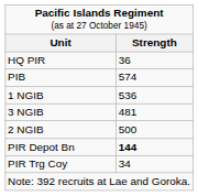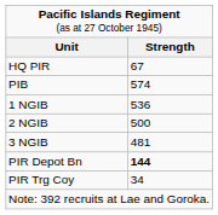 <table class="wikitable"  align=right style="margin:0 0 1em 1em">
 <tr>
 <td colspan="2" style="text-align: center;"><strong>Pacific Islands Regiment</strong><br><small>(as at 27 October 1945)</small></td>
 </tr>
 <tr>
 <th>Unit</th>
 <th>Strength</th>
 </tr>
 <tr>
 <td>HQ PIR</td>
-<td>36</td>
+<td>67</td>
 </tr>
 <tr>
 <td>PIB</td>
 <td>574</td>
 </tr>
 <tr>
 <td>1 NGIB</td>
 <td>536</td>
 </tr>
 <tr>
+<td>2 NGIB</td>
+<td>500</td>
+</tr>
+<tr>
 <td>3 NGIB</td>
 <td>481</td>
-</tr>
-<tr>
-<td>2 NGIB</td>
-<td>500</td>
 </tr>
 <tr>
 <td>PIR Depot Bn</td>
 <td><strong>144</strong></td>
 </tr>
 <tr>
 <td>PIR Trg Coy</td>
 <td>34</td>
 </tr>
 <tr>
 <td colspan="2" style="text-align: left;">Note: 392 recruits at Lae and Goroka.</td>
 </tr>
 </table>
